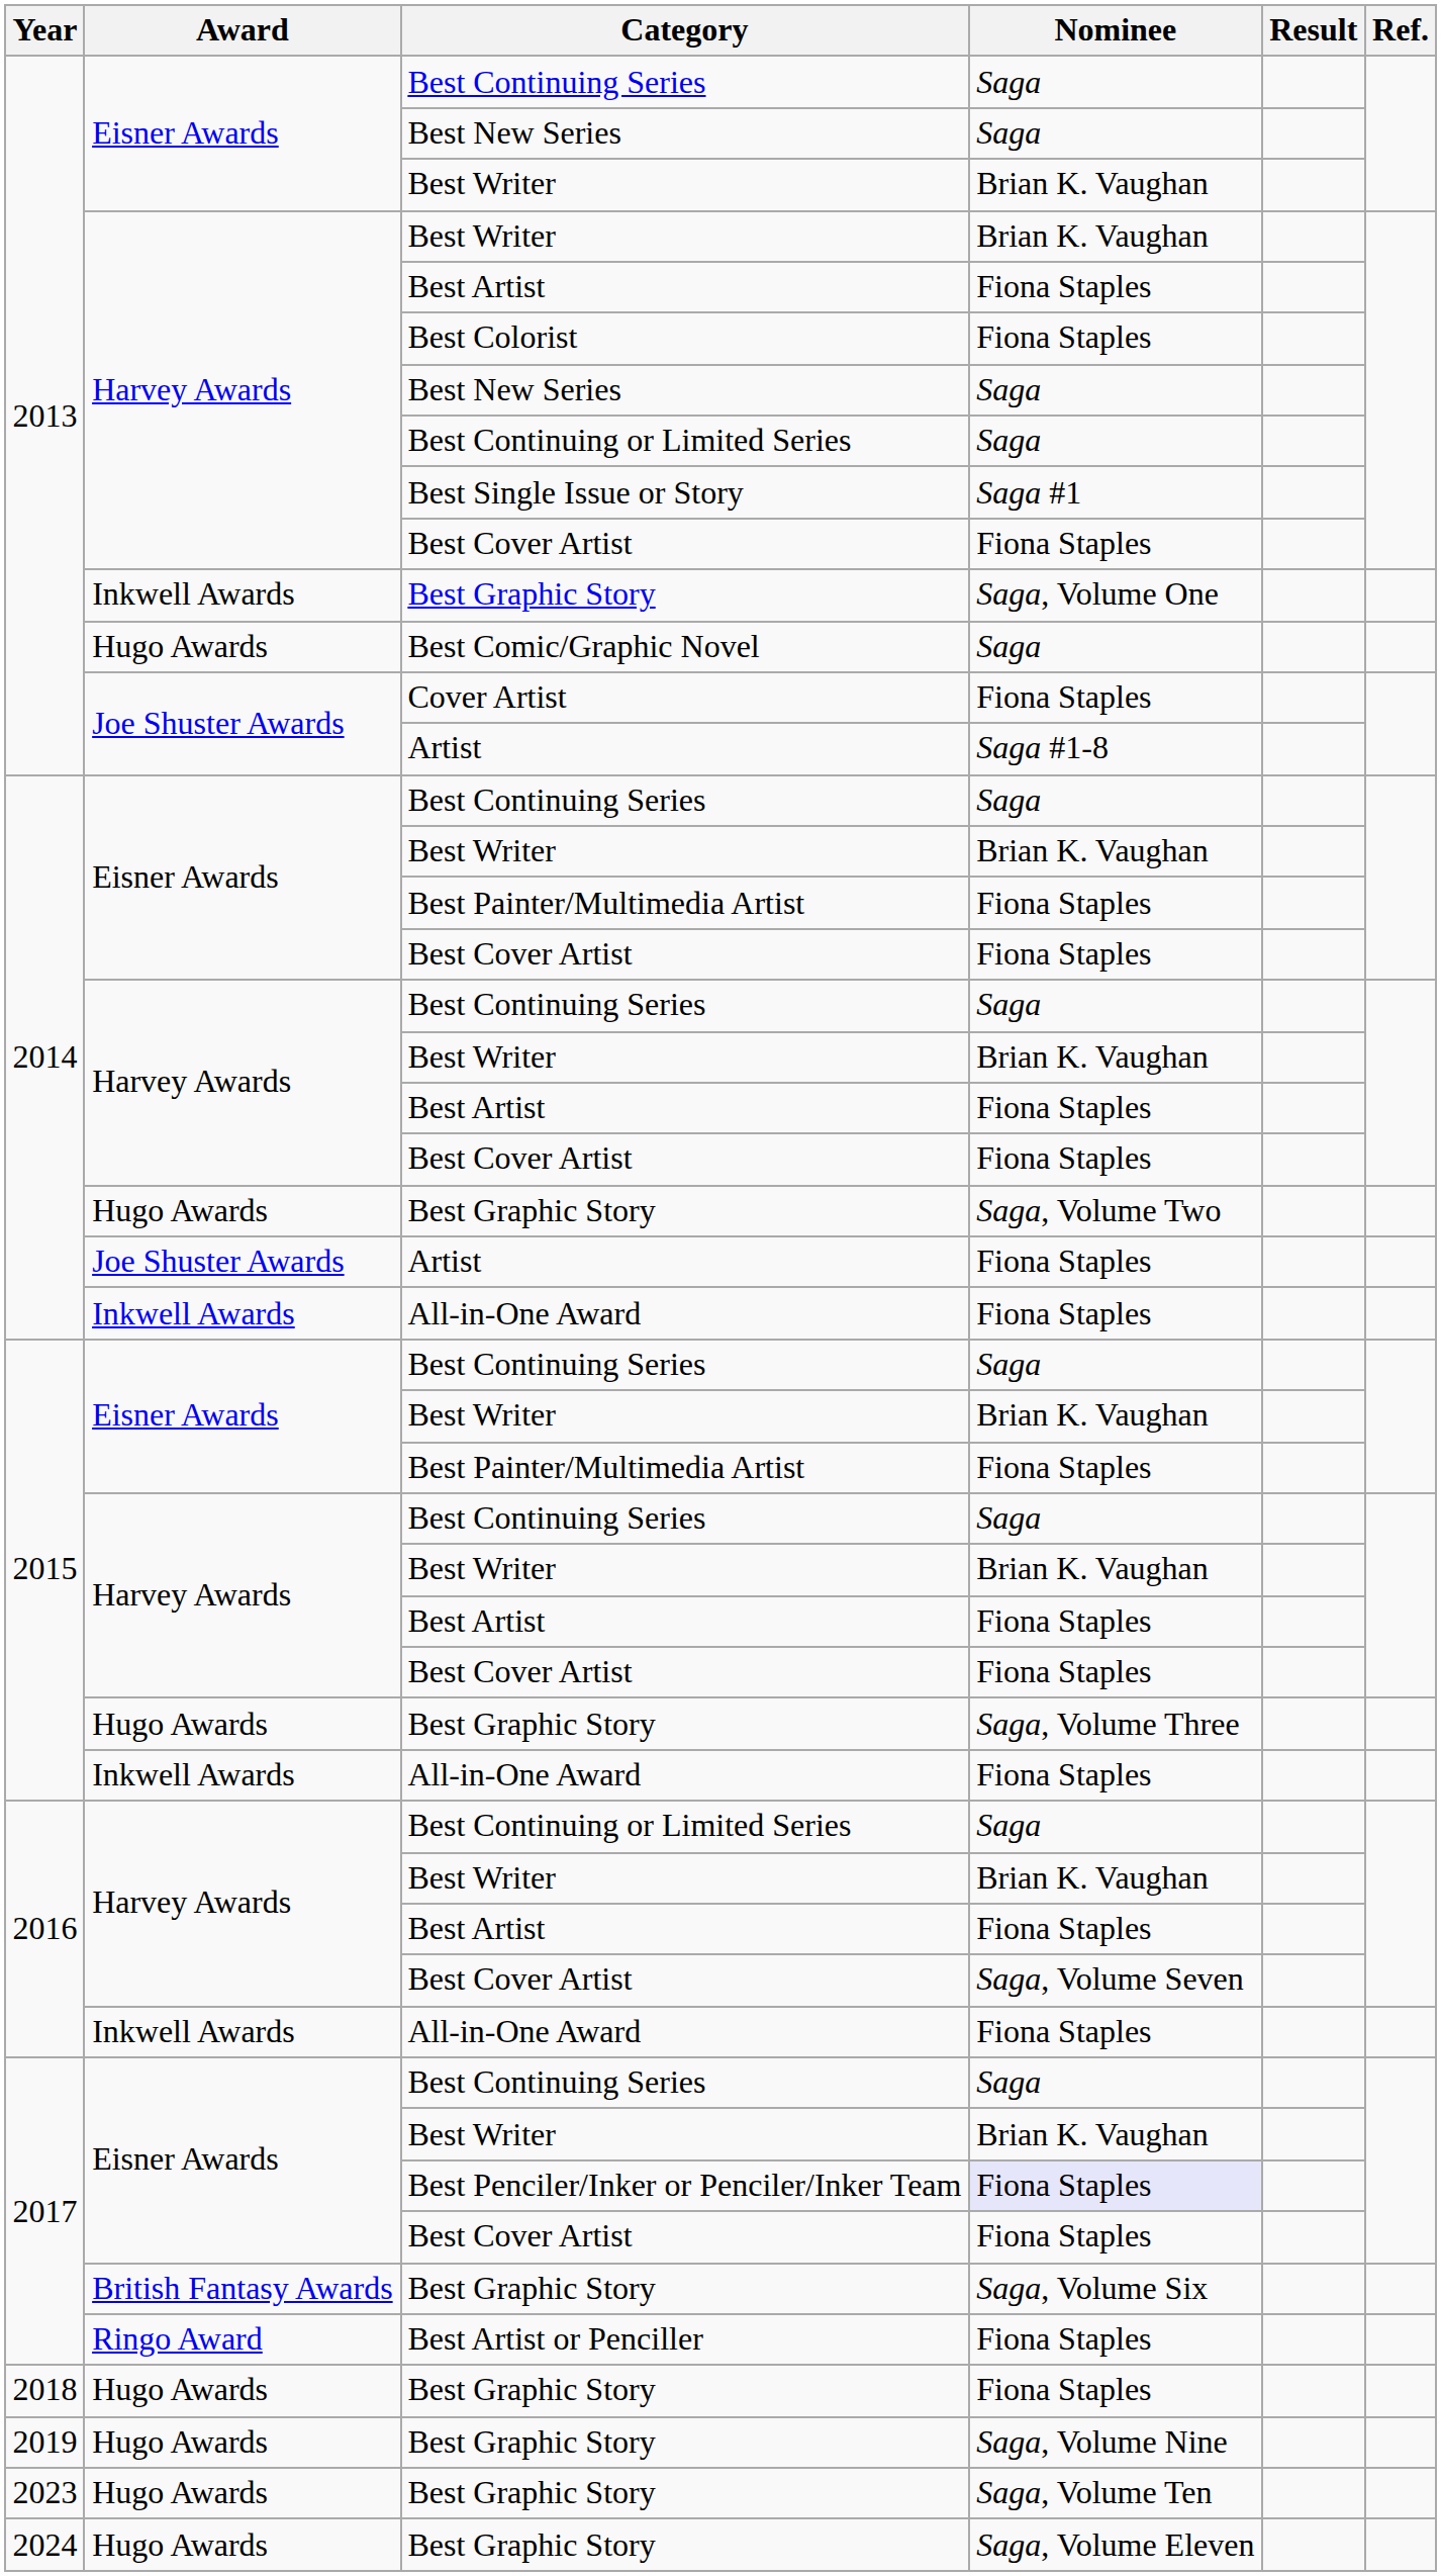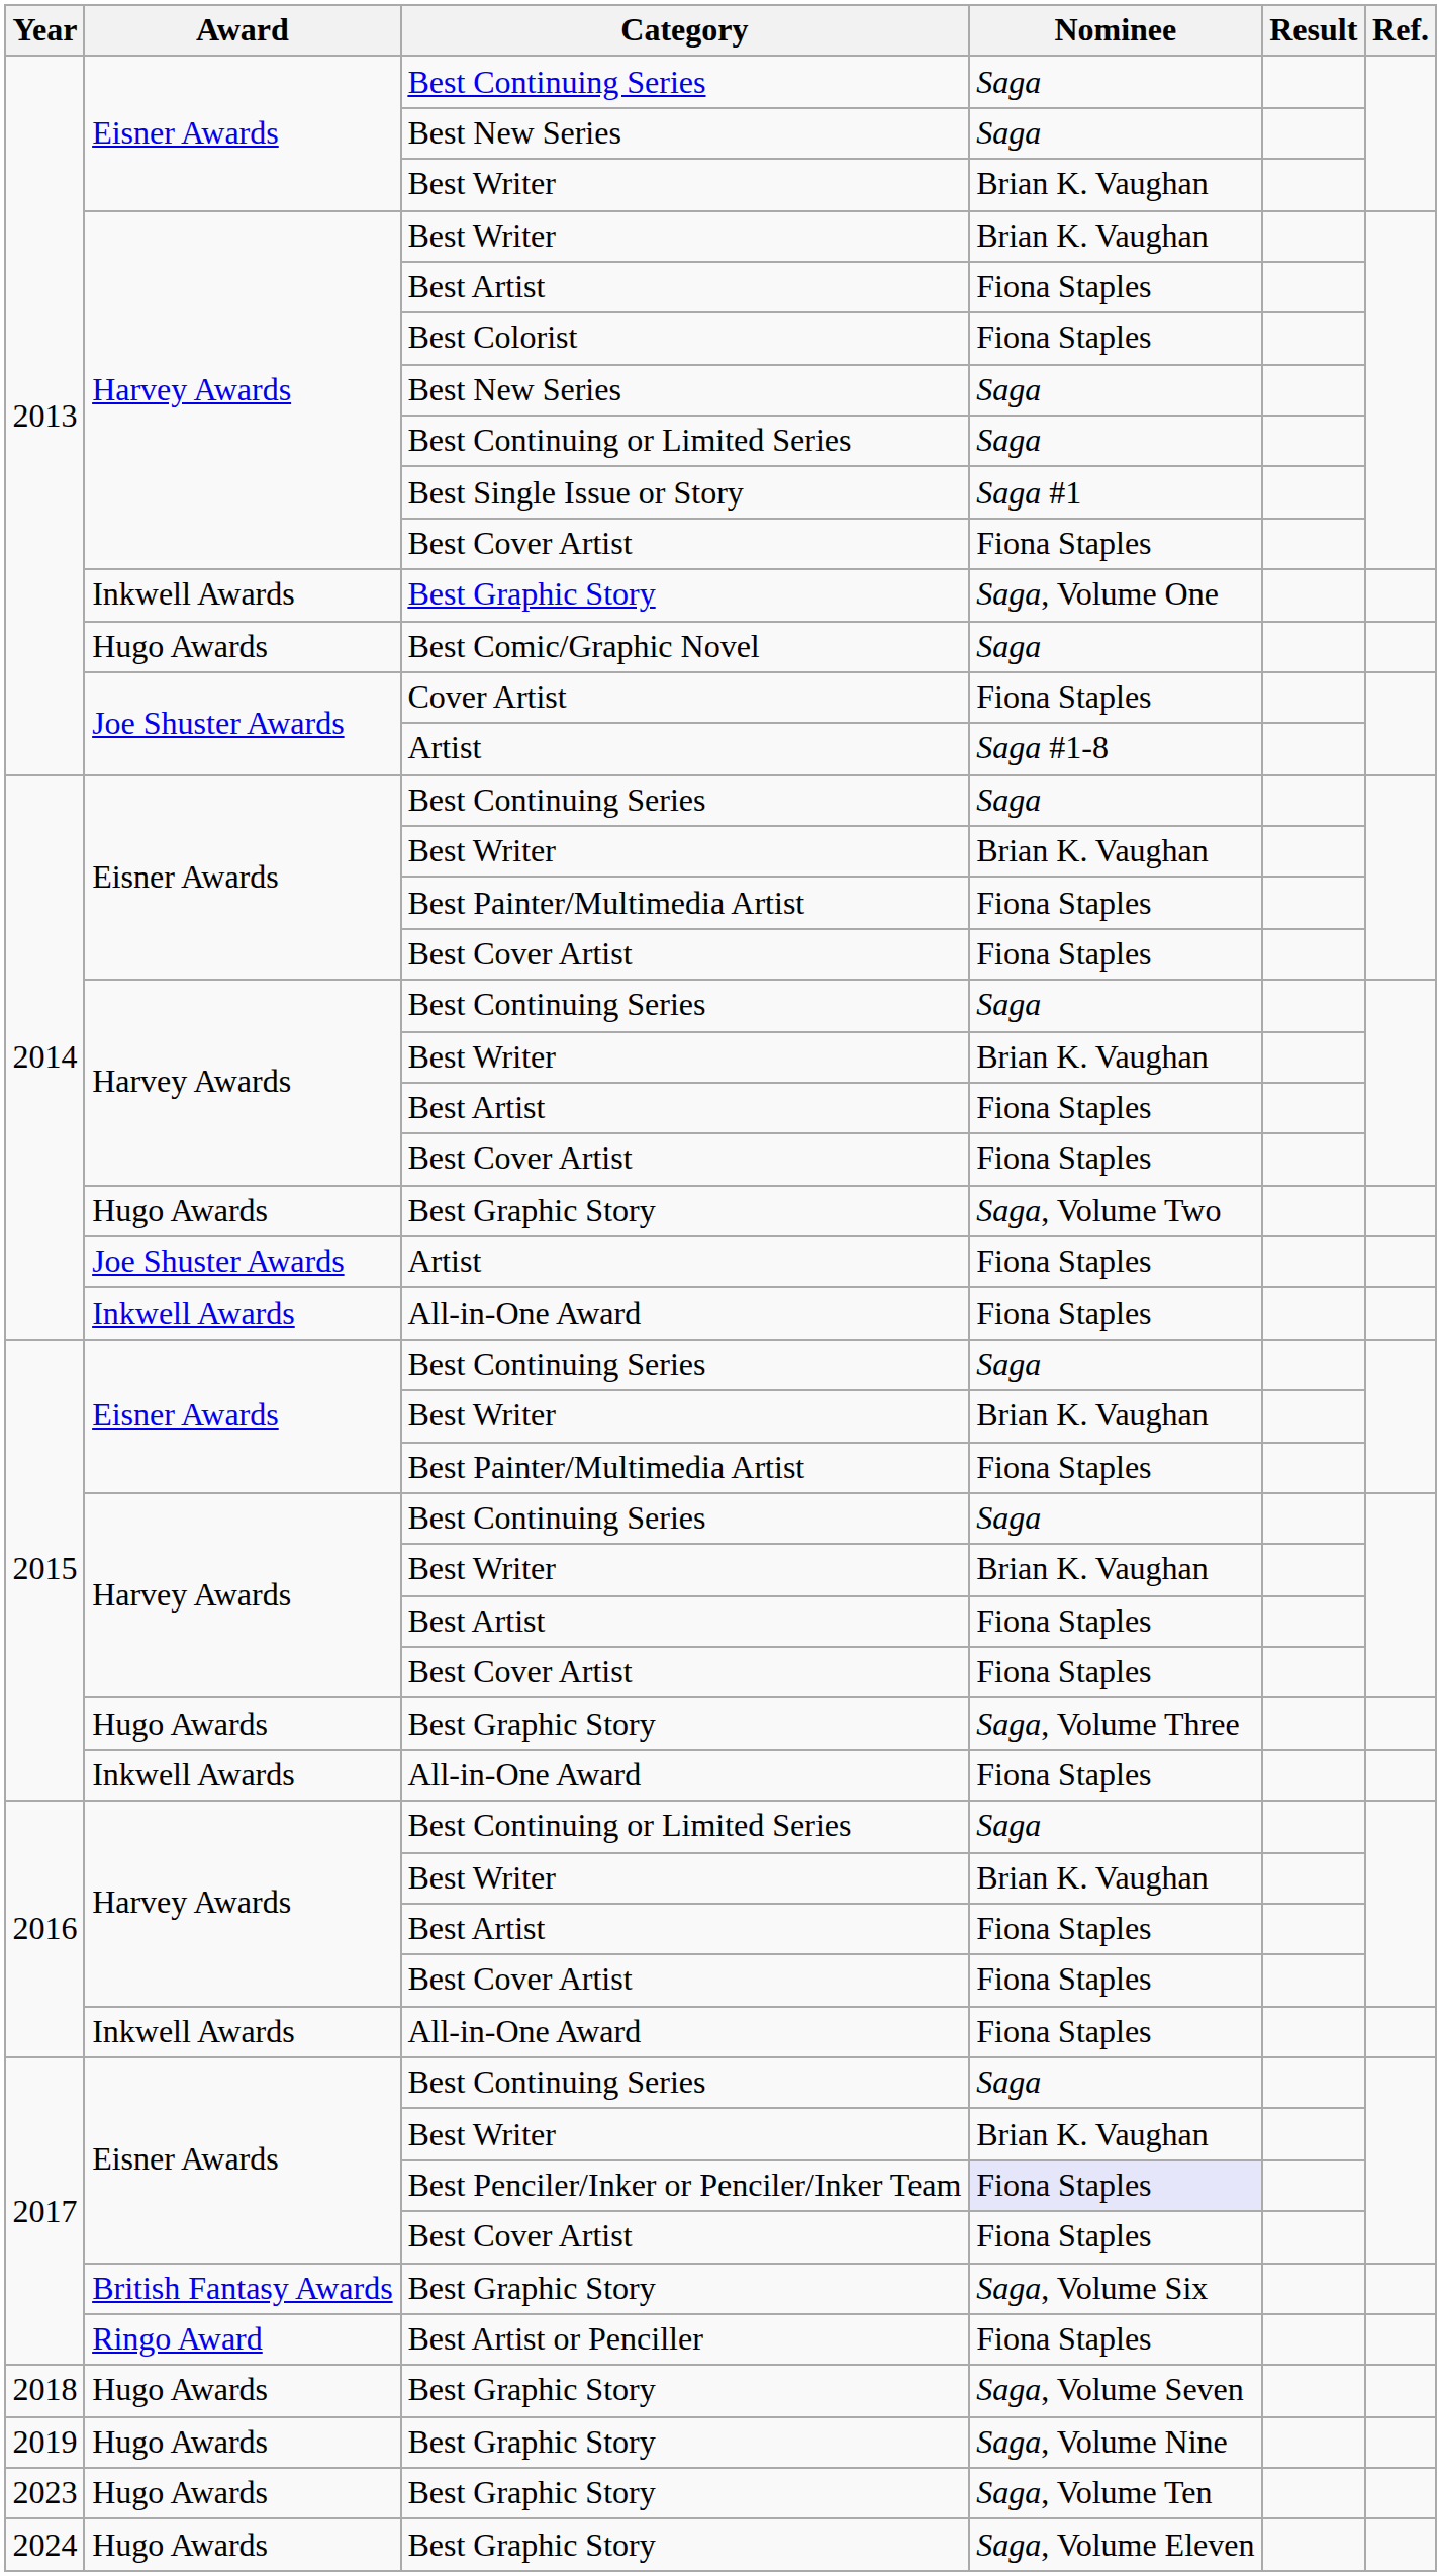 <table class="wikitable sortable">
 <tr>
 <th>Year</th>
 <th>Award</th>
 <th>Category</th>
 <th>Nominee</th>
 <th>Result</th>
 <th>Ref.</th>
 </tr>
 <tr>
 <td rowspan="14">2013</td>
 <td rowspan="3"><a href='#'>Eisner Awards</a></td>
 <td><a href='#'>Best Continuing Series</a></td>
 <td><em>Saga</em></td>
 <td></td>
 <td rowspan="3" style="text-align:center;"></td>
 </tr>
 <tr>
 <td>Best New Series</td>
 <td><em>Saga</em></td>
 <td></td>
 </tr>
 <tr>
 <td>Best Writer</td>
 <td>Brian K. Vaughan</td>
 <td></td>
 </tr>
 <tr>
 <td rowspan="7"><a href='#'>Harvey Awards</a></td>
 <td>Best Writer</td>
 <td>Brian K. Vaughan</td>
 <td></td>
 <td rowspan="7" style="text-align:center;"></td>
 </tr>
 <tr>
 <td>Best Artist</td>
 <td>Fiona Staples</td>
 <td></td>
 </tr>
 <tr>
 <td>Best Colorist</td>
 <td>Fiona Staples</td>
 <td></td>
 </tr>
 <tr>
 <td>Best New Series</td>
 <td><em>Saga</em></td>
 <td></td>
 </tr>
 <tr>
 <td>Best Continuing or Limited Series</td>
 <td><em>Saga</em></td>
 <td></td>
 </tr>
 <tr>
 <td>Best Single Issue or Story</td>
 <td><em>Saga</em> #1</td>
 <td></td>
 </tr>
 <tr>
 <td>Best Cover Artist</td>
 <td>Fiona Staples</td>
 <td></td>
 </tr>
 <tr>
 <td>Inkwell Awards</td>
 <td><a href='#'>Best Graphic Story</a></td>
 <td><em>Saga</em>, Volume One</td>
 <td></td>
 <td></td>
 </tr>
 <tr>
 <td>Hugo Awards</td>
 <td>Best Comic/Graphic Novel</td>
 <td><em>Saga</em></td>
 <td></td>
 <td></td>
 </tr>
 <tr>
 <td rowspan="2"><a href='#'>Joe Shuster Awards</a></td>
 <td>Cover Artist</td>
 <td>Fiona Staples</td>
 <td></td>
 <td rowspan="2"></td>
 </tr>
 <tr>
 <td>Artist</td>
 <td><em>Saga</em> #1-8</td>
 <td></td>
 </tr>
 <tr>
 <td rowspan="11">2014</td>
 <td rowspan="4">Eisner Awards</td>
 <td>Best Continuing Series</td>
 <td><em>Saga</em></td>
 <td></td>
 <td rowspan="4" style="text-align:center;"></td>
 </tr>
 <tr>
 <td>Best Writer</td>
 <td>Brian K. Vaughan</td>
 <td></td>
 </tr>
 <tr>
 <td>Best Painter/Multimedia Artist</td>
 <td>Fiona Staples</td>
 <td></td>
 </tr>
 <tr>
 <td>Best Cover Artist</td>
 <td>Fiona Staples</td>
 <td></td>
 </tr>
 <tr>
 <td rowspan="4">Harvey Awards</td>
 <td>Best Continuing Series</td>
 <td><em>Saga</em></td>
 <td></td>
 <td rowspan="4"></td>
 </tr>
 <tr>
 <td>Best Writer</td>
 <td>Brian K. Vaughan</td>
 <td></td>
 </tr>
 <tr>
 <td>Best Artist</td>
 <td>Fiona Staples</td>
 <td></td>
 </tr>
 <tr>
 <td>Best Cover Artist</td>
 <td>Fiona Staples</td>
 <td></td>
 </tr>
 <tr>
 <td>Hugo Awards</td>
 <td>Best Graphic Story</td>
 <td><em>Saga</em>, Volume Two</td>
 <td></td>
 <td></td>
 </tr>
 <tr>
 <td><a href='#'>Joe Shuster Awards</a></td>
 <td>Artist</td>
 <td>Fiona Staples</td>
 <td></td>
 <td></td>
 </tr>
 <tr>
 <td><a href='#'>Inkwell Awards</a></td>
 <td>All-in-One Award</td>
 <td>Fiona Staples</td>
 <td></td>
 <td></td>
 </tr>
 <tr>
 <td rowspan="9">2015</td>
 <td rowspan="3"><a href='#'>Eisner Awards</a></td>
 <td>Best Continuing Series</td>
 <td><em>Saga</em></td>
 <td></td>
 <td rowspan="3"></td>
 </tr>
 <tr>
 <td>Best Writer</td>
 <td>Brian K. Vaughan</td>
 <td></td>
 </tr>
 <tr>
 <td>Best Painter/Multimedia Artist</td>
 <td>Fiona Staples</td>
 <td></td>
 </tr>
 <tr>
 <td rowspan="4">Harvey Awards</td>
 <td>Best Continuing Series</td>
 <td><em>Saga</em></td>
 <td></td>
 <td rowspan="4"></td>
 </tr>
 <tr>
 <td>Best Writer</td>
 <td>Brian K. Vaughan</td>
 <td></td>
 </tr>
 <tr>
 <td>Best Artist</td>
 <td>Fiona Staples</td>
 <td></td>
 </tr>
 <tr>
 <td>Best Cover Artist</td>
 <td>Fiona Staples</td>
 <td></td>
 </tr>
 <tr>
 <td>Hugo Awards</td>
 <td>Best Graphic Story</td>
 <td><em>Saga</em>, Volume Three</td>
 <td></td>
 <td></td>
 </tr>
 <tr>
 <td>Inkwell Awards</td>
 <td>All-in-One Award</td>
 <td>Fiona Staples</td>
 <td></td>
 <td></td>
 </tr>
 <tr>
 <td rowspan="5">2016</td>
 <td rowspan="4">Harvey Awards</td>
 <td>Best Continuing or Limited Series</td>
 <td><em>Saga</em></td>
 <td></td>
 <td rowspan="4"></td>
 </tr>
 <tr>
 <td>Best Writer</td>
 <td>Brian K. Vaughan</td>
 <td></td>
 </tr>
 <tr>
 <td>Best Artist</td>
 <td>Fiona Staples</td>
 <td></td>
 </tr>
 <tr>
 <td>Best Cover Artist</td>
-<td><em>Saga</em>, Volume Seven</td>
+<td>Fiona Staples</td>
 <td></td>
 </tr>
 <tr>
 <td>Inkwell Awards</td>
 <td>All-in-One Award</td>
 <td>Fiona Staples</td>
 <td></td>
 <td></td>
 </tr>
 <tr>
 <td rowspan="6">2017</td>
 <td rowspan="4">Eisner Awards</td>
 <td>Best Continuing Series</td>
 <td><em>Saga</em></td>
 <td></td>
 <td rowspan="4"></td>
 </tr>
 <tr>
 <td>Best Writer</td>
 <td>Brian K. Vaughan</td>
 <td></td>
 </tr>
 <tr>
 <td>Best Penciler/Inker or Penciler/Inker Team</td>
 <td style="background: lavender;">Fiona Staples</td>
 <td></td>
 </tr>
 <tr>
 <td>Best Cover Artist</td>
 <td>Fiona Staples</td>
 <td></td>
 </tr>
 <tr>
 <td><a href='#'>British Fantasy Awards</a></td>
 <td>Best Graphic Story</td>
 <td><em>Saga</em>, Volume Six</td>
 <td></td>
 <td></td>
 </tr>
 <tr>
 <td><a href='#'>Ringo Award</a></td>
 <td>Best Artist or Penciller</td>
 <td>Fiona Staples</td>
 <td></td>
 <td></td>
 </tr>
 <tr>
 <td>2018</td>
 <td>Hugo Awards</td>
 <td>Best Graphic Story</td>
-<td>Fiona Staples</td>
+<td><em>Saga</em>, Volume Seven</td>
 <td></td>
 <td></td>
 </tr>
 <tr>
 <td>2019</td>
 <td>Hugo Awards</td>
 <td>Best Graphic Story</td>
 <td><em>Saga</em>, Volume Nine</td>
 <td></td>
 <td></td>
 </tr>
 <tr>
 <td>2023</td>
 <td>Hugo Awards</td>
 <td>Best Graphic Story</td>
 <td><em>Saga</em>, Volume Ten</td>
 <td></td>
 <td></td>
 </tr>
 <tr>
 <td>2024</td>
 <td>Hugo Awards</td>
 <td>Best Graphic Story</td>
 <td><em>Saga</em>, Volume Eleven</td>
 <td></td>
 <td></td>
 </tr>
 </table>
